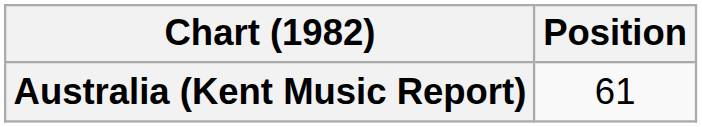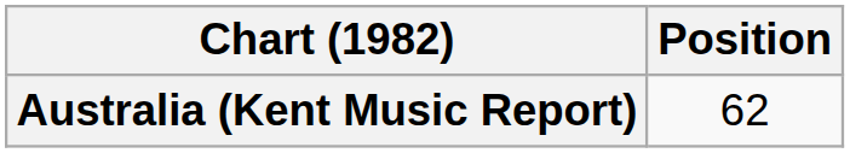 <table class="wikitable plainrowheaders" style="text-align:center">
 <tr>
 <th>Chart (1982)</th>
 <th>Position</th>
 </tr>
 <tr>
 <th scope="row">Australia (Kent Music Report)</th>
-<td>61</td>
+<td>62</td>
 </tr>
 </table>
